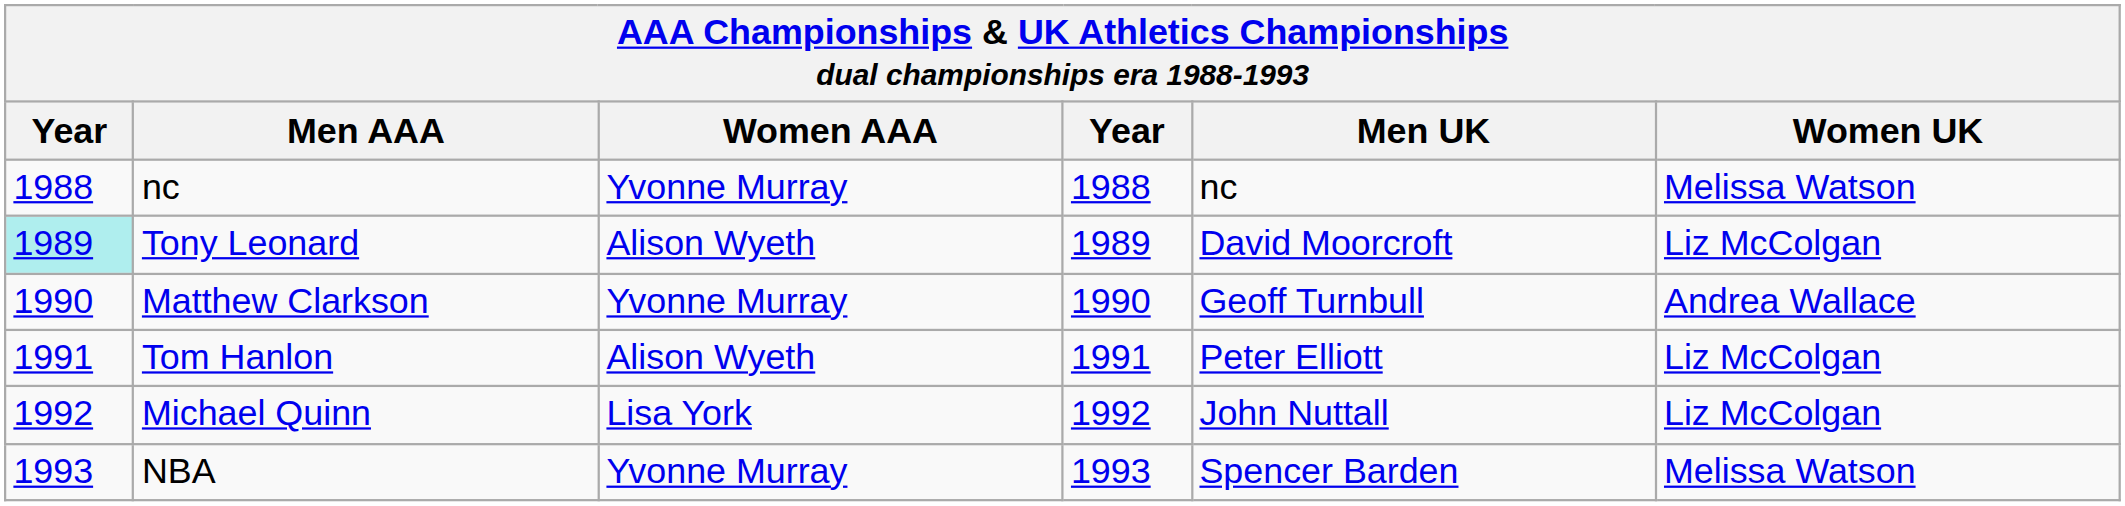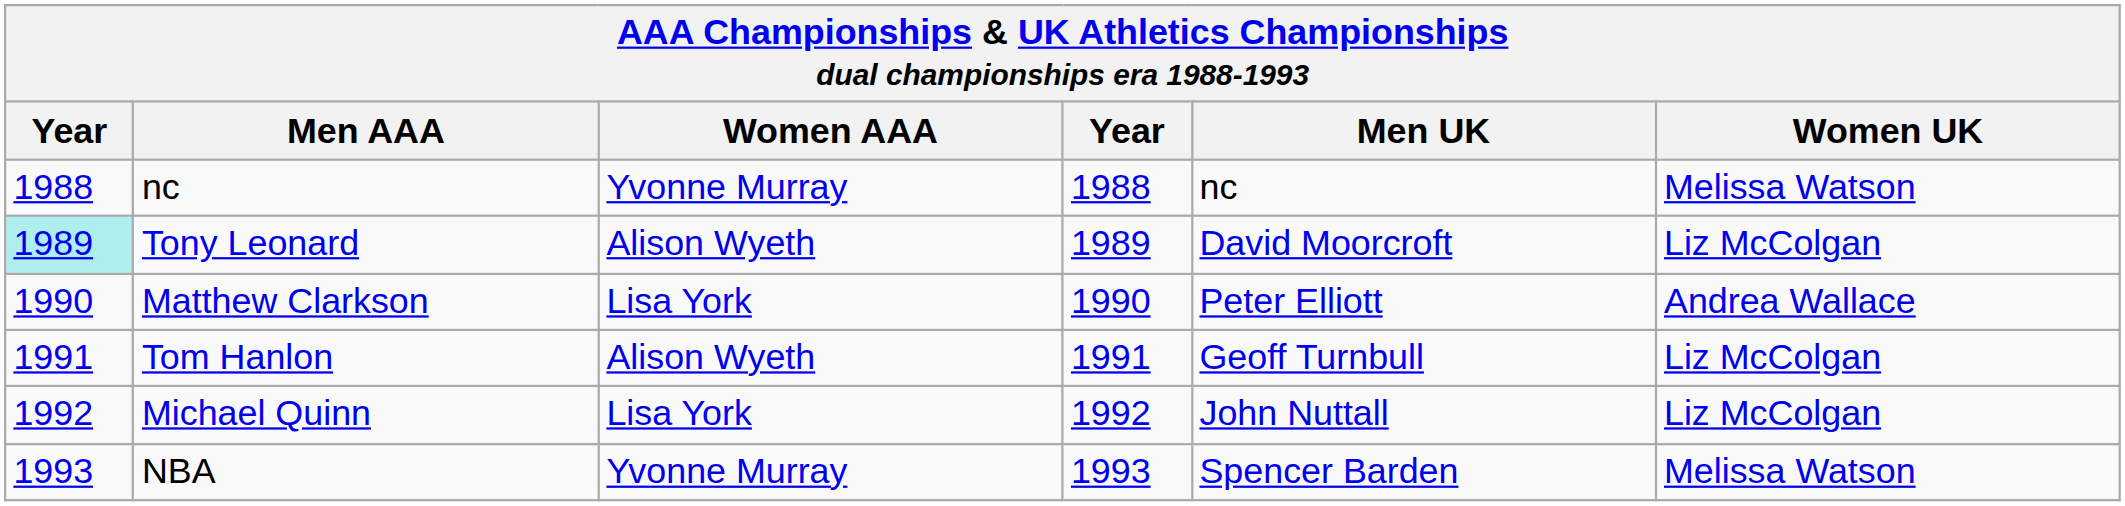 <table class="wikitable">
 <tr>
 <th colspan="6"><a href='#'>AAA Championships</a> & <a href='#'>UK Athletics Championships</a><br><em><small>dual championships era 1988-1993</small></em></th>
 </tr>
 <tr>
 <th width=50>Year</th>
 <th width=200>Men AAA</th>
 <th width=200>Women AAA</th>
 <th width=50>Year</th>
 <th width=200>Men UK</th>
 <th width=200>Women UK</th>
 </tr>
 <tr>
 <td><a href='#'>1988</a></td>
 <td>nc</td>
 <td><a href='#'>Yvonne Murray</a></td>
 <td><a href='#'>1988</a></td>
 <td>nc</td>
 <td><a href='#'>Melissa Watson</a></td>
 </tr>
 <tr>
 <td style="background: paleturquoise;"><a href='#'>1989</a></td>
 <td><a href='#'>Tony Leonard</a></td>
 <td><a href='#'>Alison Wyeth</a></td>
 <td><a href='#'>1989</a></td>
 <td><a href='#'>David Moorcroft</a></td>
 <td><a href='#'>Liz McColgan</a></td>
 </tr>
 <tr>
 <td><a href='#'>1990</a></td>
 <td><a href='#'>Matthew Clarkson</a></td>
-<td><a href='#'>Yvonne Murray</a></td>
+<td><a href='#'>Lisa York</a></td>
 <td><a href='#'>1990</a></td>
-<td><a href='#'>Geoff Turnbull</a></td>
+<td><a href='#'>Peter Elliott</a></td>
 <td><a href='#'>Andrea Wallace</a></td>
 </tr>
 <tr>
 <td><a href='#'>1991</a></td>
 <td><a href='#'>Tom Hanlon</a></td>
 <td><a href='#'>Alison Wyeth</a></td>
 <td><a href='#'>1991</a></td>
-<td><a href='#'>Peter Elliott</a></td>
+<td><a href='#'>Geoff Turnbull</a></td>
 <td><a href='#'>Liz McColgan</a></td>
 </tr>
 <tr>
 <td><a href='#'>1992</a></td>
 <td><a href='#'>Michael Quinn</a></td>
 <td><a href='#'>Lisa York</a></td>
 <td><a href='#'>1992</a></td>
 <td><a href='#'>John Nuttall</a></td>
 <td><a href='#'>Liz McColgan</a></td>
 </tr>
 <tr>
 <td><a href='#'>1993</a></td>
 <td>NBA</td>
 <td><a href='#'>Yvonne Murray</a></td>
 <td><a href='#'>1993</a></td>
 <td><a href='#'>Spencer Barden</a></td>
 <td><a href='#'>Melissa Watson</a></td>
 </tr>
 </table>
